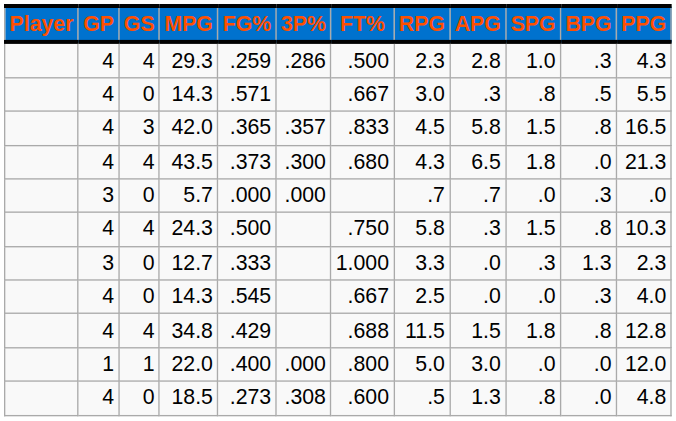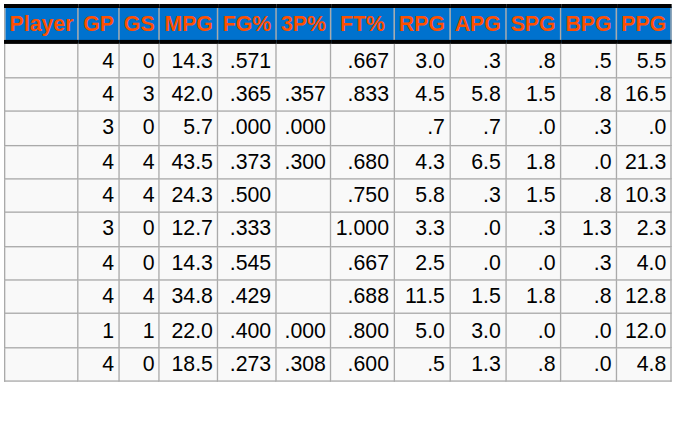 <table class="wikitable sortable" style="text-align:right;">
 <tr>
 <th style="background:#0072CE; color:#FE5000; border-top:#010101 3px solid; border-bottom:#010101 3px solid;">Player</th>
 <th style="background:#0072CE; color:#FE5000; border-top:#010101 3px solid; border-bottom:#010101 3px solid;">GP</th>
 <th style="background:#0072CE; color:#FE5000; border-top:#010101 3px solid; border-bottom:#010101 3px solid;">GS</th>
 <th style="background:#0072CE; color:#FE5000; border-top:#010101 3px solid; border-bottom:#010101 3px solid;">MPG</th>
 <th style="background:#0072CE; color:#FE5000; border-top:#010101 3px solid; border-bottom:#010101 3px solid;">FG%</th>
 <th style="background:#0072CE; color:#FE5000; border-top:#010101 3px solid; border-bottom:#010101 3px solid;">3P%</th>
 <th style="background:#0072CE; color:#FE5000; border-top:#010101 3px solid; border-bottom:#010101 3px solid;">FT%</th>
 <th style="background:#0072CE; color:#FE5000; border-top:#010101 3px solid; border-bottom:#010101 3px solid;">RPG</th>
 <th style="background:#0072CE; color:#FE5000; border-top:#010101 3px solid; border-bottom:#010101 3px solid;">APG</th>
 <th style="background:#0072CE; color:#FE5000; border-top:#010101 3px solid; border-bottom:#010101 3px solid;">SPG</th>
 <th style="background:#0072CE; color:#FE5000; border-top:#010101 3px solid; border-bottom:#010101 3px solid;">BPG</th>
 <th style="background:#0072CE; color:#FE5000; border-top:#010101 3px solid; border-bottom:#010101 3px solid;">PPG</th>
-</tr>
-<tr>
-<td style="text-align:left;"></td>
-<td>4</td>
-<td>4</td>
-<td>29.3</td>
-<td>.259</td>
-<td>.286</td>
-<td>.500</td>
-<td>2.3</td>
-<td>2.8</td>
-<td>1.0</td>
-<td>.3</td>
-<td>4.3</td>
 </tr>
 <tr>
 <td style="text-align:left;"></td>
 <td>4</td>
 <td>0</td>
 <td>14.3</td>
 <td>.571</td>
 <td></td>
 <td>.667</td>
 <td>3.0</td>
 <td>.3</td>
 <td>.8</td>
 <td>.5</td>
 <td>5.5</td>
 </tr>
 <tr>
 <td style="text-align:left;"></td>
 <td>4</td>
 <td>3</td>
 <td>42.0</td>
 <td>.365</td>
 <td>.357</td>
 <td>.833</td>
 <td>4.5</td>
 <td>5.8</td>
 <td>1.5</td>
 <td>.8</td>
 <td>16.5</td>
 </tr>
 <tr>
 <td style="text-align:left;"></td>
+<td>3</td>
+<td>0</td>
+<td>5.7</td>
+<td>.000</td>
+<td>.000</td>
+<td></td>
+<td>.7</td>
+<td>.7</td>
+<td>.0</td>
+<td>.3</td>
+<td>.0</td>
+</tr>
+<tr>
+<td style="text-align:left;"></td>
 <td>4</td>
 <td>4</td>
 <td>43.5</td>
 <td>.373</td>
 <td>.300</td>
 <td>.680</td>
 <td>4.3</td>
 <td>6.5</td>
 <td>1.8</td>
 <td>.0</td>
 <td>21.3</td>
-</tr>
-<tr>
-<td style="text-align:left;"></td>
-<td>3</td>
-<td>0</td>
-<td>5.7</td>
-<td>.000</td>
-<td>.000</td>
-<td></td>
-<td>.7</td>
-<td>.7</td>
-<td>.0</td>
-<td>.3</td>
-<td>.0</td>
 </tr>
 <tr>
 <td style="text-align:left;"></td>
 <td>4</td>
 <td>4</td>
 <td>24.3</td>
 <td>.500</td>
 <td></td>
 <td>.750</td>
 <td>5.8</td>
 <td>.3</td>
 <td>1.5</td>
 <td>.8</td>
 <td>10.3</td>
 </tr>
 <tr>
 <td style="text-align:left;"></td>
 <td>3</td>
 <td>0</td>
 <td>12.7</td>
 <td>.333</td>
 <td></td>
 <td>1.000</td>
 <td>3.3</td>
 <td>.0</td>
 <td>.3</td>
 <td>1.3</td>
 <td>2.3</td>
 </tr>
 <tr>
 <td style="text-align:left;"></td>
 <td>4</td>
 <td>0</td>
 <td>14.3</td>
 <td>.545</td>
 <td></td>
 <td>.667</td>
 <td>2.5</td>
 <td>.0</td>
 <td>.0</td>
 <td>.3</td>
 <td>4.0</td>
 </tr>
 <tr>
 <td style="text-align:left;"></td>
 <td>4</td>
 <td>4</td>
 <td>34.8</td>
 <td>.429</td>
 <td></td>
 <td>.688</td>
 <td>11.5</td>
 <td>1.5</td>
 <td>1.8</td>
 <td>.8</td>
 <td>12.8</td>
 </tr>
 <tr>
 <td style="text-align:left;"></td>
 <td>1</td>
 <td>1</td>
 <td>22.0</td>
 <td>.400</td>
 <td>.000</td>
 <td>.800</td>
 <td>5.0</td>
 <td>3.0</td>
 <td>.0</td>
 <td>.0</td>
 <td>12.0</td>
 </tr>
 <tr>
 <td style="text-align:left;"></td>
 <td>4</td>
 <td>0</td>
 <td>18.5</td>
 <td>.273</td>
 <td>.308</td>
 <td>.600</td>
 <td>.5</td>
 <td>1.3</td>
 <td>.8</td>
 <td>.0</td>
 <td>4.8</td>
 </tr>
 </table>
